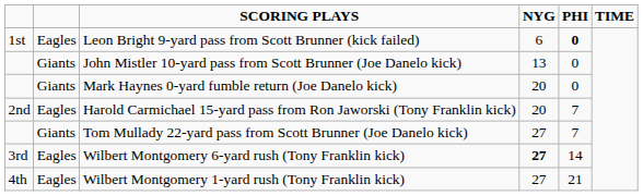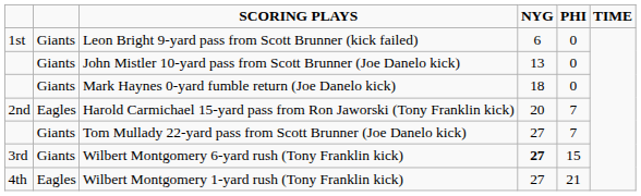 <table class="wikitable">
 <tr align="center">
 <td></td>
 <td></td>
 <td><strong>SCORING PLAYS</strong></td>
 <td><strong>NYG</strong></td>
 <td><strong>PHI</strong></td>
 <td><strong>TIME</strong></td>
 </tr>
 <tr>
 <td>1st</td>
-<td>Eagles</td>
+<td>Giants</td>
 <td>Leon Bright 9-yard pass from Scott Brunner (kick failed)</td>
 <td align="center">6</td>
-<td align="center"><strong>0</strong></td>
+<td align="center">0</td>
 </tr>
 <tr>
 <td></td>
 <td>Giants</td>
 <td>John Mistler 10-yard pass from Scott Brunner (Joe Danelo kick)</td>
 <td align="center">13</td>
 <td align="center">0</td>
 </tr>
 <tr>
 <td></td>
 <td>Giants</td>
 <td>Mark Haynes 0-yard fumble return (Joe Danelo kick)</td>
-<td align="center">20</td>
+<td align="center">18</td>
 <td align="center">0</td>
 </tr>
 <tr>
 <td>2nd</td>
 <td>Eagles</td>
 <td>Harold Carmichael 15-yard pass from Ron Jaworski (Tony Franklin kick)</td>
 <td align="center">20</td>
 <td align="center">7</td>
 </tr>
 <tr>
 <td></td>
 <td>Giants</td>
 <td>Tom Mullady 22-yard pass from Scott Brunner (Joe Danelo kick)</td>
 <td align="center">27</td>
 <td align="center">7</td>
 </tr>
 <tr>
 <td>3rd</td>
-<td>Eagles</td>
+<td>Giants</td>
 <td>Wilbert Montgomery 6-yard rush (Tony Franklin kick)</td>
 <td align="center"><strong>27</strong></td>
-<td align="center">14</td>
+<td align="center">15</td>
 </tr>
 <tr>
 <td>4th</td>
 <td>Eagles</td>
 <td>Wilbert Montgomery 1-yard rush (Tony Franklin kick)</td>
 <td align="center">27</td>
 <td align="center">21</td>
 </tr>
 </table>
